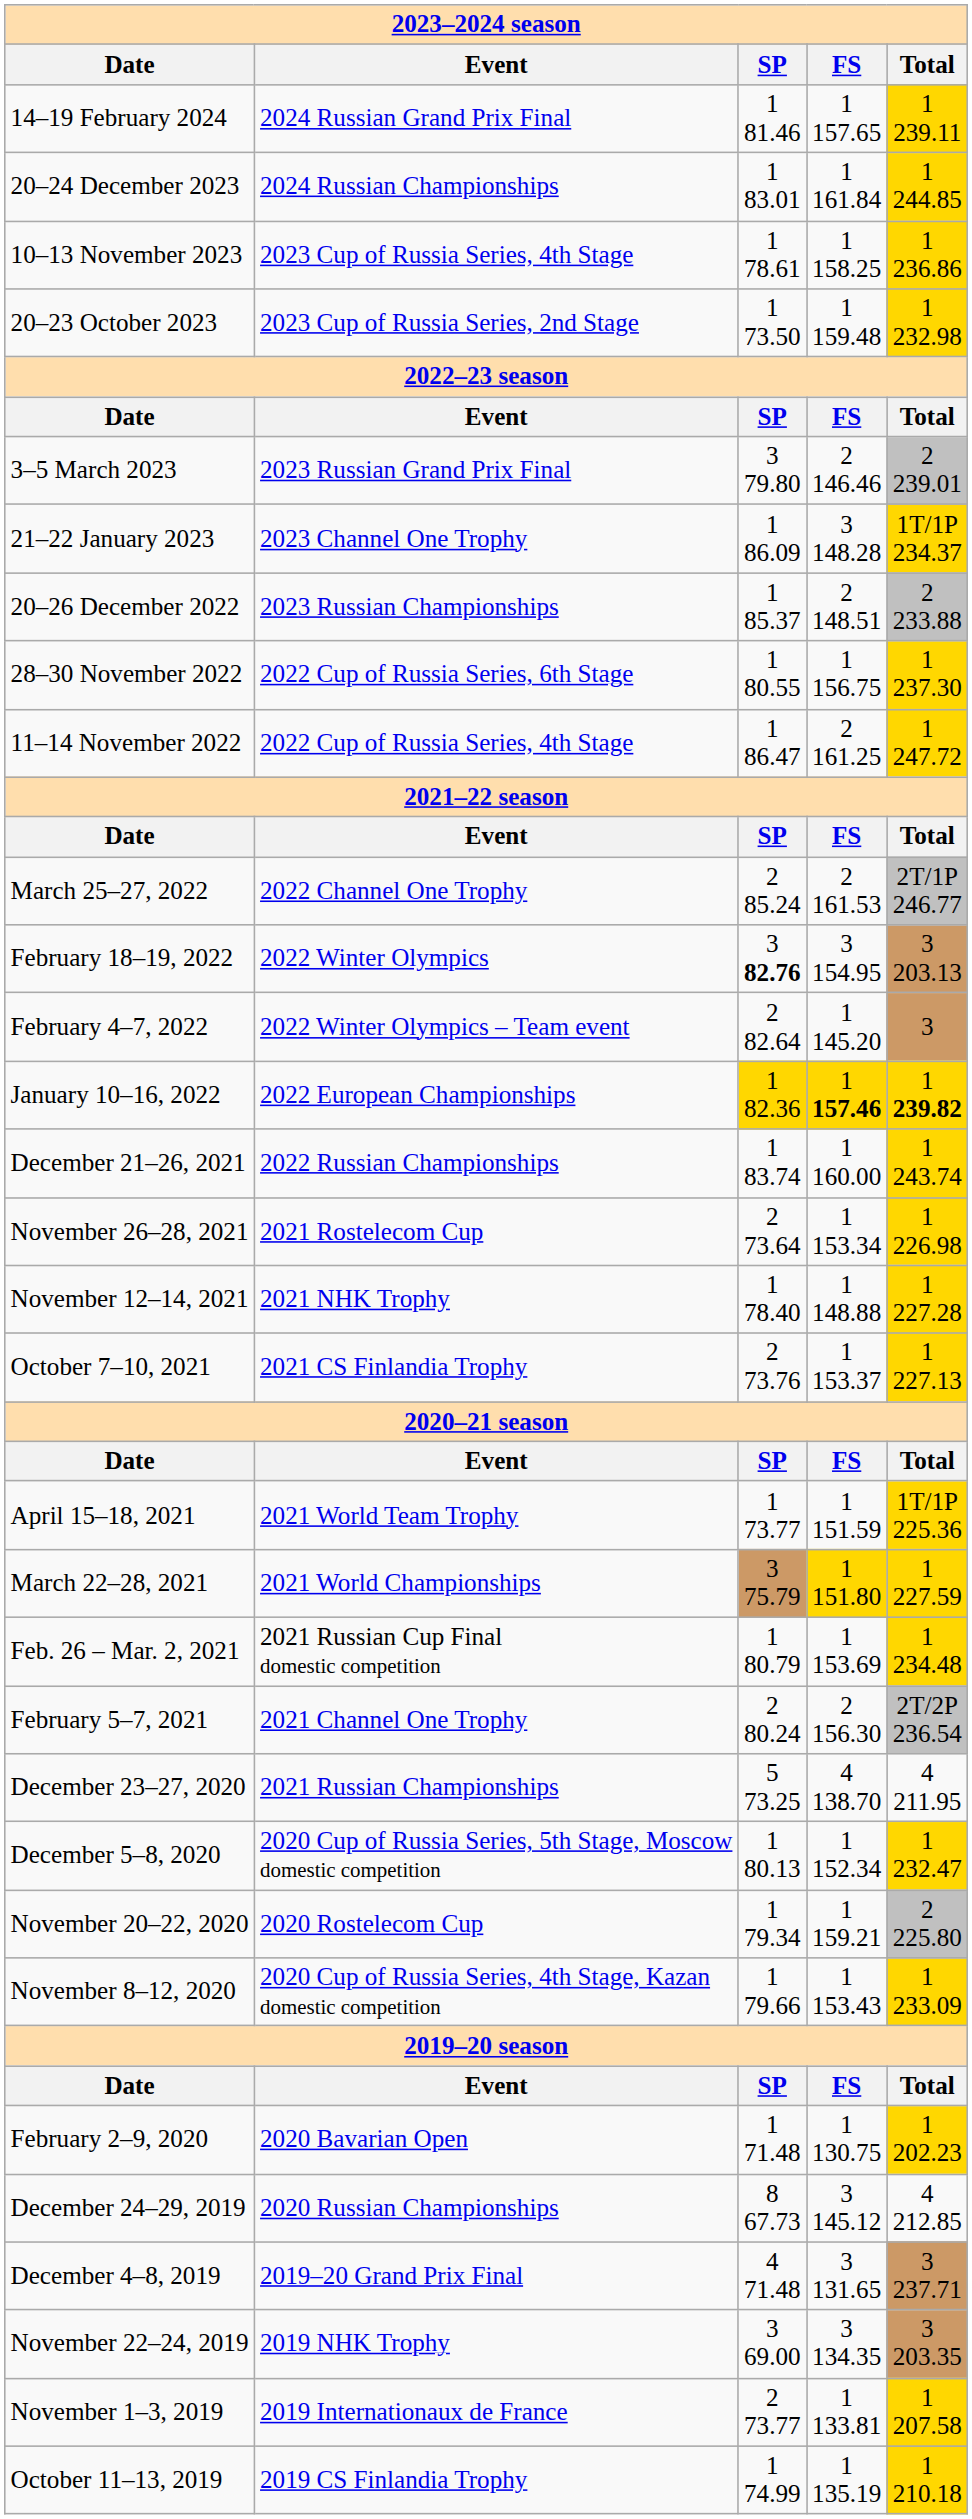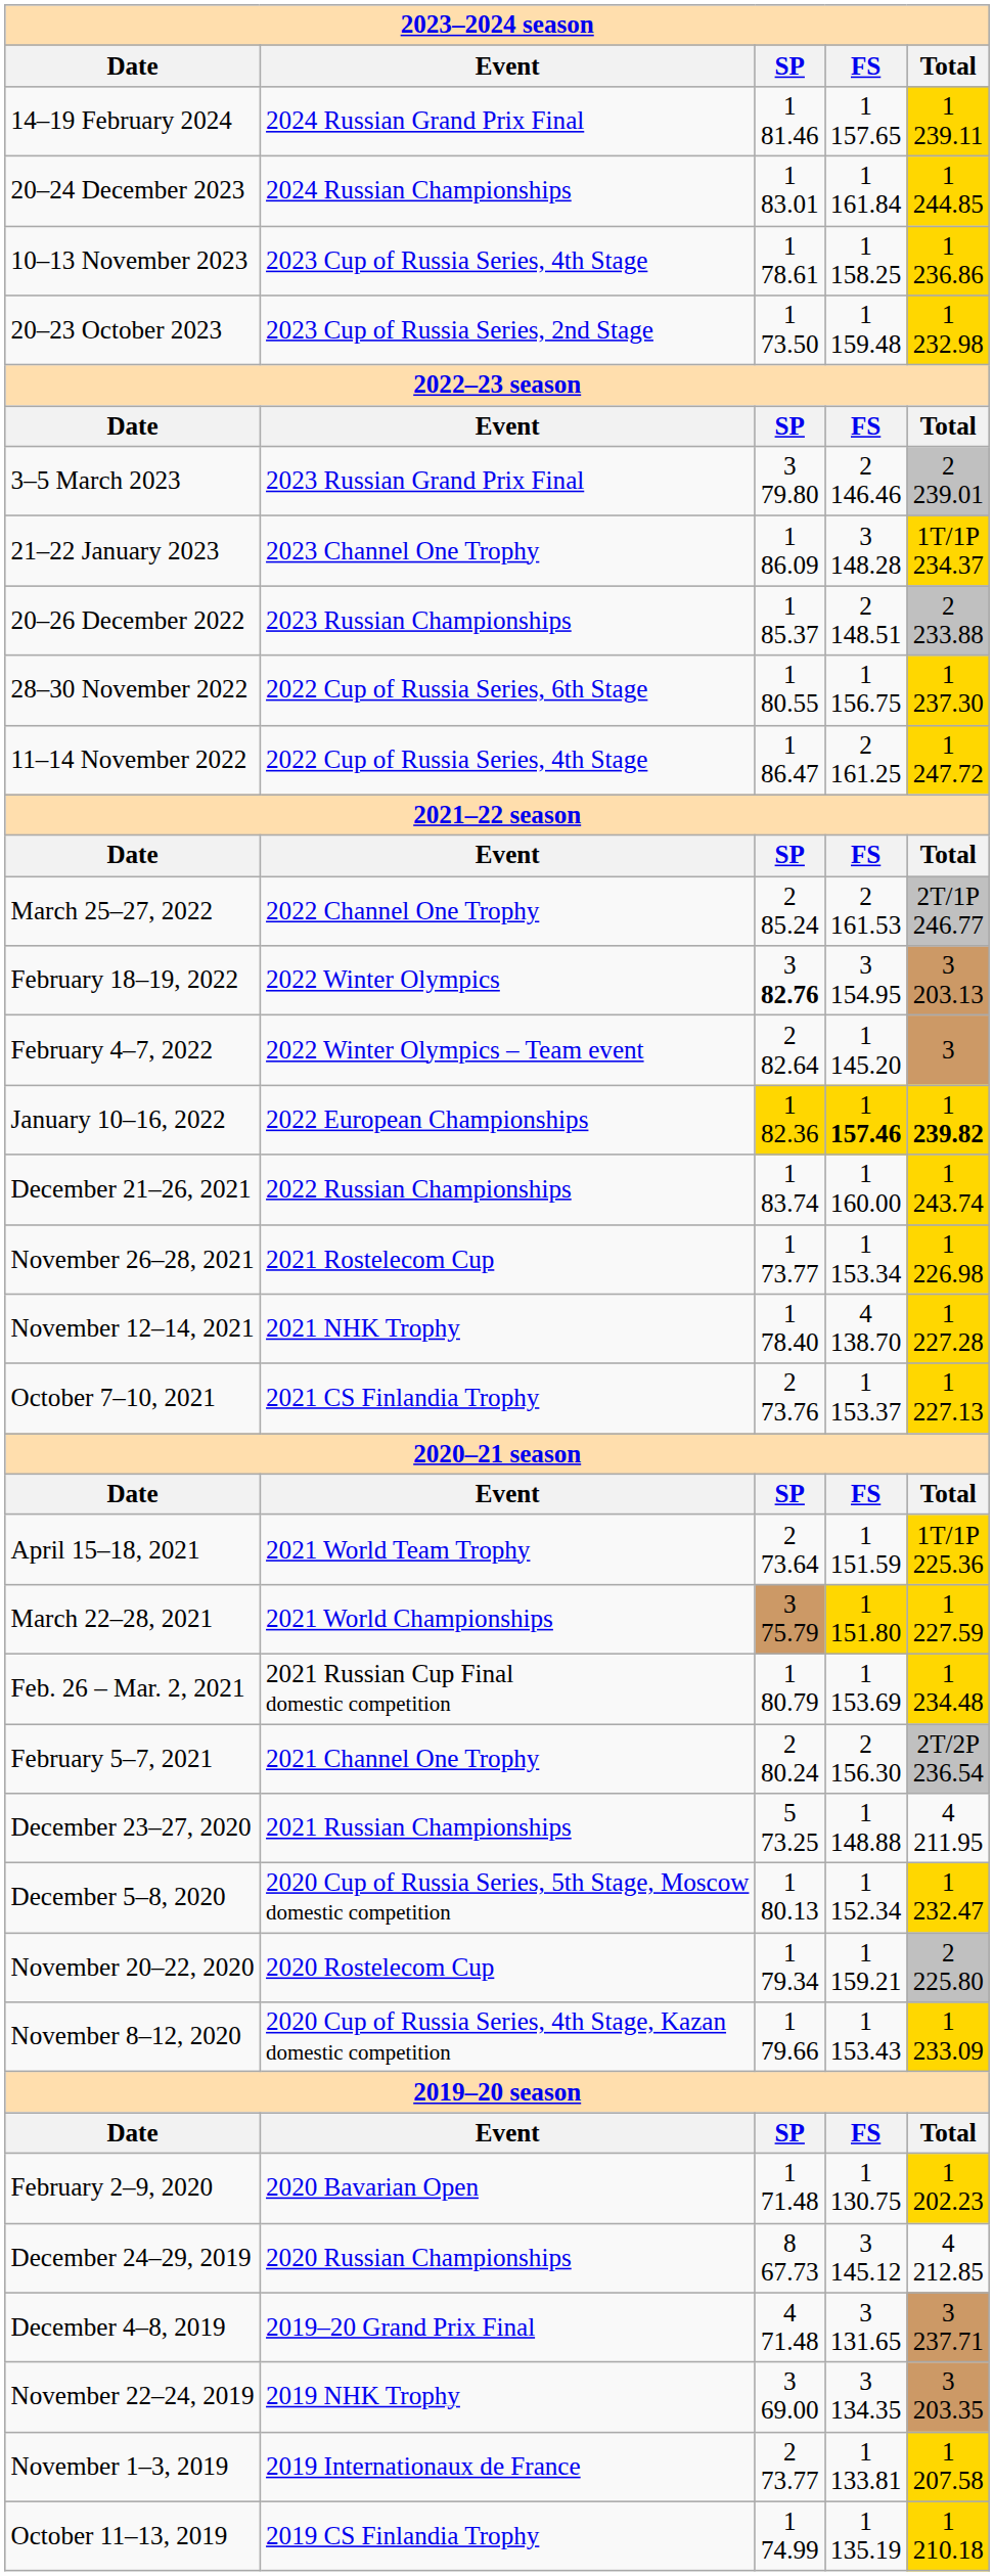 <table class="wikitable">
 <tr>
 <td style="background-color: #ffdead; " colspan=5 align=center><a href='#'><strong>2023–2024 season</strong></a></td>
 </tr>
 <tr>
 <th>Date</th>
 <th>Event</th>
 <th><a href='#'>SP</a></th>
 <th><a href='#'>FS</a></th>
 <th>Total</th>
 </tr>
 <tr>
 <td>14–19 February 2024</td>
 <td><a href='#'>2024 Russian Grand Prix Final</a> <br></td>
 <td align=center>1 <br> 81.46</td>
 <td align=center>1 <br> 157.65</td>
 <td align=center bgcolor=gold>1 <br> 239.11</td>
 </tr>
 <tr>
 <td>20–24 December 2023</td>
 <td><a href='#'>2024 Russian Championships</a> <br></td>
 <td align=center>1 <br> 83.01</td>
 <td align=center>1 <br> 161.84</td>
 <td align=center bgcolor=gold>1 <br> 244.85</td>
 </tr>
 <tr>
 <td>10–13 November 2023</td>
 <td><a href='#'>2023 Cup of Russia Series, 4th Stage</a> <br></td>
 <td align=center>1 <br> 78.61</td>
 <td align=center>1 <br> 158.25</td>
 <td align=center bgcolor=gold>1 <br> 236.86</td>
 </tr>
 <tr>
 <td>20–23 October 2023</td>
 <td><a href='#'>2023 Cup of Russia Series, 2nd Stage</a> <br></td>
 <td align=center>1 <br> 73.50</td>
 <td align=center>1 <br> 159.48</td>
 <td align=center bgcolor=gold>1 <br> 232.98</td>
 </tr>
 <tr>
 <td style="background-color: #ffdead; " colspan=6 align=center><a href='#'><strong>2022–23 season</strong></a></td>
 </tr>
 <tr>
 <th>Date</th>
 <th>Event</th>
 <th><a href='#'>SP</a></th>
 <th><a href='#'>FS</a></th>
 <th>Total</th>
 </tr>
 <tr>
 <td>3–5 March 2023</td>
 <td><a href='#'>2023 Russian Grand Prix Final</a> <br></td>
 <td align=center>3 <br> 79.80</td>
 <td align=center>2 <br> 146.46</td>
 <td align=center bgcolor=silver>2 <br> 239.01</td>
 </tr>
 <tr>
 <td>21–22 January 2023</td>
 <td><a href='#'>2023 Channel One Trophy</a></td>
 <td align=center>1 <br> 86.09</td>
 <td align=center>3 <br> 148.28</td>
 <td align=center bgcolor=gold>1T/1P <br> 234.37</td>
 </tr>
 <tr>
 <td>20–26 December 2022</td>
 <td><a href='#'>2023 Russian Championships</a> <br></td>
 <td align=center>1 <br> 85.37</td>
 <td align=center>2 <br> 148.51</td>
 <td align=center bgcolor=silver>2 <br> 233.88</td>
 </tr>
 <tr>
 <td>28–30 November 2022</td>
 <td><a href='#'>2022 Cup of Russia Series, 6th Stage</a> <br></td>
 <td align=center>1 <br> 80.55</td>
 <td align=center>1 <br> 156.75</td>
 <td align=center bgcolor=gold>1 <br> 237.30</td>
 </tr>
 <tr>
 <td>11–14 November 2022</td>
 <td><a href='#'>2022 Cup of Russia Series, 4th Stage</a> <br></td>
 <td align=center>1 <br> 86.47</td>
 <td align=center>2 <br> 161.25</td>
 <td align=center bgcolor=gold>1 <br> 247.72</td>
 </tr>
 <tr>
 <td style="background-color: #ffdead; " colspan=5 align=center><a href='#'><strong>2021–22 season</strong></a></td>
 </tr>
 <tr>
 <th>Date</th>
 <th>Event</th>
 <th><a href='#'>SP</a></th>
 <th><a href='#'>FS</a></th>
 <th>Total</th>
 </tr>
 <tr>
 <td>March 25–27, 2022</td>
 <td><a href='#'>2022 Channel One Trophy</a></td>
 <td align=center>2 <br> 85.24</td>
 <td align=center>2 <br> 161.53</td>
 <td align=center bgcolor=silver>2T/1P <br> 246.77</td>
 </tr>
 <tr>
 <td>February 18–19, 2022</td>
 <td><a href='#'>2022 Winter Olympics</a></td>
 <td align=center>3 <br> <strong>82.76</strong></td>
 <td align=center>3 <br> 154.95</td>
 <td align=center bgcolor=cc9966>3 <br> 203.13</td>
 </tr>
 <tr>
 <td>February 4–7, 2022</td>
 <td><a href='#'>2022 Winter Olympics – Team event</a></td>
 <td align=center>2 <br> 82.64</td>
 <td align=center>1 <br> 145.20</td>
 <td align=center bgcolor=cc9966>3</td>
 </tr>
 <tr>
 <td>January 10–16, 2022</td>
 <td><a href='#'>2022 European Championships</a></td>
 <td align=center bgcolor=gold>1 <br> 82.36</td>
 <td align=center bgcolor=gold>1 <br> <strong>157.46</strong></td>
 <td align=center bgcolor=gold>1 <br> <strong>239.82</strong></td>
 </tr>
 <tr>
 <td>December 21–26, 2021</td>
 <td><a href='#'>2022 Russian Championships</a></td>
 <td align=center>1 <br> 83.74</td>
 <td align=center>1 <br> 160.00</td>
 <td align=center bgcolor=gold>1 <br> 243.74</td>
 </tr>
 <tr>
 <td>November 26–28, 2021</td>
 <td><a href='#'>2021 Rostelecom Cup</a></td>
-<td align=center>2 <br> 73.64</td>
+<td align=center>1 <br> 73.77</td>
 <td align=center>1 <br> 153.34</td>
 <td align=center bgcolor=gold>1 <br> 226.98</td>
 </tr>
 <tr>
 <td>November 12–14, 2021</td>
 <td><a href='#'>2021 NHK Trophy</a></td>
 <td align=center>1 <br> 78.40</td>
-<td align=center>1 <br> 148.88</td>
+<td align=center>4 <br> 138.70</td>
 <td align=center  bgcolor=gold>1 <br> 227.28</td>
 </tr>
 <tr>
 <td>October 7–10, 2021</td>
 <td><a href='#'>2021 CS Finlandia Trophy</a></td>
 <td align=center>2 <br> 73.76</td>
 <td align=center>1 <br> 153.37</td>
 <td align=center bgcolor=gold>1 <br> 227.13</td>
 </tr>
 <tr>
 <td style="background-color: #ffdead; " colspan=6 align=center><a href='#'><strong>2020–21 season</strong></a></td>
 </tr>
 <tr>
 <th>Date</th>
 <th>Event</th>
 <th><a href='#'>SP</a></th>
 <th><a href='#'>FS</a></th>
 <th>Total</th>
 </tr>
 <tr>
 <td>April 15–18, 2021</td>
 <td><a href='#'>2021 World Team Trophy</a></td>
-<td align=center>1 <br> 73.77</td>
+<td align=center>2 <br> 73.64</td>
 <td align=center>1 <br> 151.59</td>
 <td align=center bgcolor=gold>1T/1P<br>225.36</td>
 </tr>
 <tr>
 <td>March 22–28, 2021</td>
 <td><a href='#'>2021 World Championships</a></td>
 <td align=center bgcolor=cc9966>3 <br> 75.79</td>
 <td align=center bgcolor=gold>1 <br> 151.80</td>
 <td align=center bgcolor=gold>1 <br> 227.59</td>
 </tr>
 <tr>
 <td>Feb. 26 – Mar. 2, 2021</td>
 <td>2021 Russian Cup Final <br> <small>domestic competition</small></td>
 <td align=center>1 <br> 80.79</td>
 <td align=center>1 <br> 153.69</td>
 <td align=center bgcolor=gold>1 <br> 234.48</td>
 </tr>
 <tr>
 <td>February 5–7, 2021</td>
 <td><a href='#'>2021 Channel One Trophy</a></td>
 <td align=center>2 <br> 80.24</td>
 <td align=center>2 <br> 156.30</td>
 <td align=center bgcolor=silver>2T/2P <br> 236.54</td>
 </tr>
 <tr>
 <td>December 23–27, 2020</td>
 <td><a href='#'>2021 Russian Championships</a></td>
 <td align=center>5 <br> 73.25</td>
-<td align=center>4 <br> 138.70</td>
+<td align=center>1 <br> 148.88</td>
 <td align=center>4 <br> 211.95</td>
 </tr>
 <tr>
 <td>December 5–8, 2020</td>
 <td><a href='#'>2020 Cup of Russia Series, 5th Stage, Moscow</a> <br> <small>domestic competition</small></td>
 <td align=center>1 <br> 80.13</td>
 <td align=center>1 <br>  152.34</td>
 <td align=center bgcolor=gold>1 <br> 232.47</td>
 </tr>
 <tr>
 <td>November 20–22, 2020</td>
 <td><a href='#'>2020 Rostelecom Cup</a></td>
 <td align=center>1 <br> 79.34</td>
 <td align=center>1 <br> 159.21</td>
 <td align=center bgcolor=silver>2 <br> 225.80</td>
 </tr>
 <tr>
 <td>November 8–12, 2020</td>
 <td><a href='#'>2020 Cup of Russia Series, 4th Stage, Kazan</a> <br> <small>domestic competition</small></td>
 <td align=center>1 <br> 79.66</td>
 <td align=center>1 <br>  153.43</td>
 <td align=center bgcolor=gold>1 <br> 233.09</td>
 </tr>
 <tr>
 <td style="background-color: #ffdead; " colspan=6 align=center><a href='#'><strong>2019–20 season</strong></a></td>
 </tr>
 <tr>
 <th>Date</th>
 <th>Event</th>
 <th><a href='#'>SP</a></th>
 <th><a href='#'>FS</a></th>
 <th>Total</th>
 </tr>
 <tr>
 <td>February 2–9, 2020</td>
 <td><a href='#'>2020 Bavarian Open</a></td>
 <td align=center>1 <br> 71.48</td>
 <td align=center>1 <br> 130.75</td>
 <td align=center bgcolor=gold>1 <br> 202.23</td>
 </tr>
 <tr>
 <td>December 24–29, 2019</td>
 <td><a href='#'>2020 Russian Championships</a></td>
 <td align=center>8 <br> 67.73</td>
 <td align=center>3 <br> 145.12</td>
 <td align=center>4 <br> 212.85</td>
 </tr>
 <tr>
 <td>December 4–8, 2019</td>
 <td><a href='#'>2019–20 Grand Prix Final</a></td>
 <td align=center>4 <br> 71.48</td>
 <td align=center>3 <br> 131.65</td>
 <td align=center bgcolor=cc9966>3 <br> 237.71</td>
 </tr>
 <tr>
 <td>November 22–24, 2019</td>
 <td><a href='#'>2019 NHK Trophy</a></td>
 <td align=center>3 <br> 69.00</td>
 <td align=center>3 <br> 134.35</td>
 <td align=center bgcolor=cc9966>3 <br> 203.35</td>
 </tr>
 <tr>
 <td>November 1–3, 2019</td>
 <td><a href='#'>2019 Internationaux de France</a></td>
 <td align=center>2 <br> 73.77</td>
 <td align=center>1 <br> 133.81</td>
 <td align=center bgcolor=gold>1 <br> 207.58</td>
 </tr>
 <tr>
 <td>October 11–13, 2019</td>
 <td><a href='#'>2019 CS Finlandia Trophy</a></td>
 <td align=center>1 <br> 74.99</td>
 <td align=center>1 <br> 135.19</td>
 <td align=center bgcolor=gold>1 <br> 210.18</td>
 </tr>
 </table>
